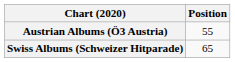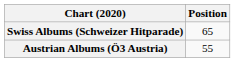 <table class="wikitable sortable plainrowheaders" style="text-align:center">
 <tr>
 <th scope="col">Chart (2020)</th>
 <th scope="col">Position</th>
 </tr>
 <tr>
+<th scope="row">Swiss Albums (Schweizer Hitparade)</th>
+<td>65</td>
+</tr>
+<tr>
 <th scope="row">Austrian Albums (Ö3 Austria)</th>
 <td>55</td>
 </tr>
-<tr>
-<th scope="row">Swiss Albums (Schweizer Hitparade)</th>
-<td>65</td>
-</tr>
 </table>
